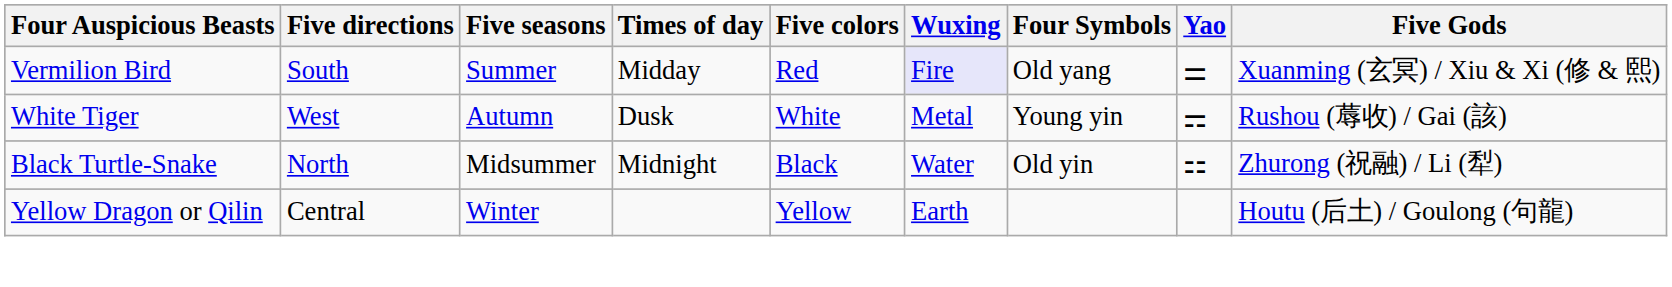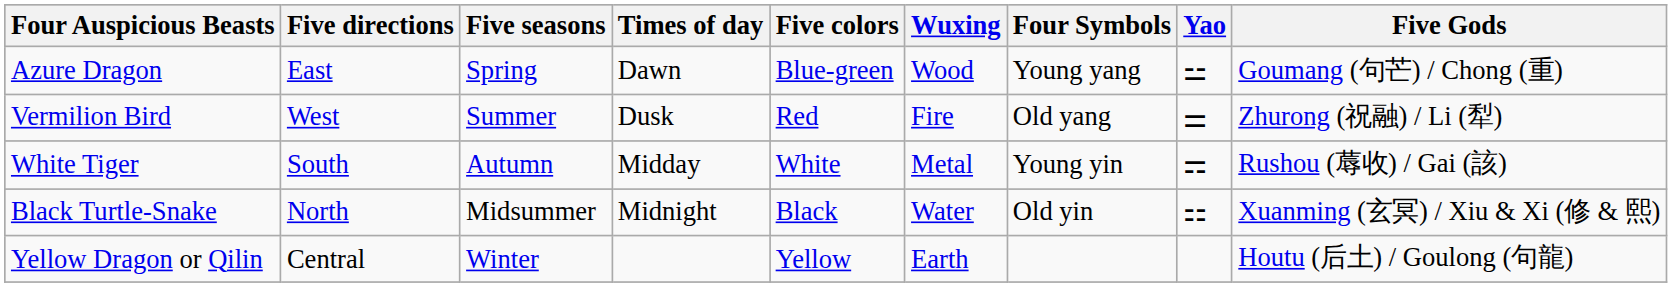 <table class="wikitable mw-collapsible">
 <tr>
 <th>Four Auspicious Beasts</th>
 <th>Five directions</th>
 <th>Five seasons</th>
 <th>Times of day</th>
 <th>Five colors</th>
 <th><a href='#'>Wuxing</a></th>
 <th>Four Symbols</th>
 <th><a href='#'>Yao</a></th>
 <th>Five Gods</th>
 </tr>
 <tr>
+<td><a href='#'>Azure Dragon</a></td>
+<td><a href='#'>East</a></td>
+<td><a href='#'>Spring</a></td>
+<td>Dawn</td>
+<td><a href='#'>Blue-green</a></td>
+<td><a href='#'>Wood</a></td>
+<td>Young yang</td>
+<td>⚍</td>
+<td><a href='#'>Goumang</a> (句芒) / Chong (重)</td>
+</tr>
+<tr>
 <td><a href='#'>Vermilion Bird</a></td>
-<td><a href='#'>South</a></td>
+<td><a href='#'>West</a></td>
 <td><a href='#'>Summer</a></td>
-<td>Midday</td>
+<td>Dusk</td>
 <td><a href='#'>Red</a></td>
-<td style="background: lavender;"><a href='#'>Fire</a></td>
+<td><a href='#'>Fire</a></td>
 <td>Old yang</td>
 <td>⚌</td>
-<td><a href='#'>Xuanming</a> (玄冥) / Xiu & Xi (修 & 熙)</td>
+<td><a href='#'>Zhurong</a> (祝融) / Li (犁)</td>
 </tr>
 <tr>
 <td><a href='#'>White Tiger</a></td>
-<td><a href='#'>West</a></td>
+<td><a href='#'>South</a></td>
 <td><a href='#'>Autumn</a></td>
-<td>Dusk</td>
+<td>Midday</td>
 <td><a href='#'>White</a></td>
 <td><a href='#'>Metal</a></td>
 <td>Young yin</td>
 <td>⚎</td>
 <td><a href='#'>Rushou</a> (蓐收) / Gai (該)</td>
 </tr>
 <tr>
 <td><a href='#'>Black Turtle-Snake</a></td>
 <td><a href='#'>North</a></td>
 <td>Midsummer</td>
 <td>Midnight</td>
 <td><a href='#'>Black</a></td>
 <td><a href='#'>Water</a></td>
 <td>Old yin</td>
 <td>⚏</td>
-<td><a href='#'>Zhurong</a> (祝融) / Li (犁)</td>
+<td><a href='#'>Xuanming</a> (玄冥) / Xiu & Xi (修 & 熙)</td>
 </tr>
 <tr>
 <td><a href='#'>Yellow Dragon</a> or <a href='#'>Qilin</a></td>
 <td>Central</td>
 <td><a href='#'>Winter</a></td>
 <td> </td>
 <td><a href='#'>Yellow</a></td>
 <td><a href='#'>Earth</a></td>
 <td></td>
 <td></td>
 <td><a href='#'>Houtu</a> (后土) / Goulong (句龍)</td>
 </tr>
 </table>
